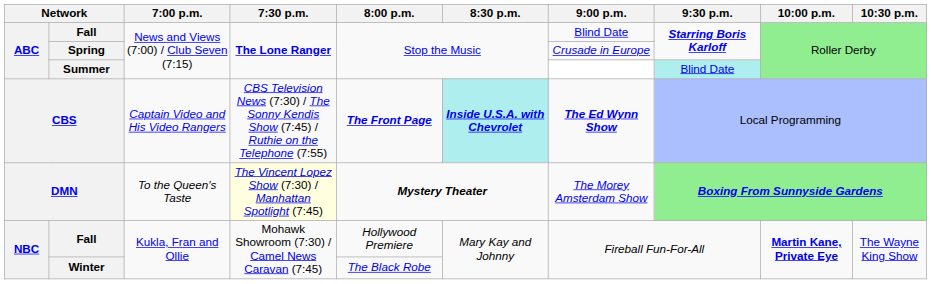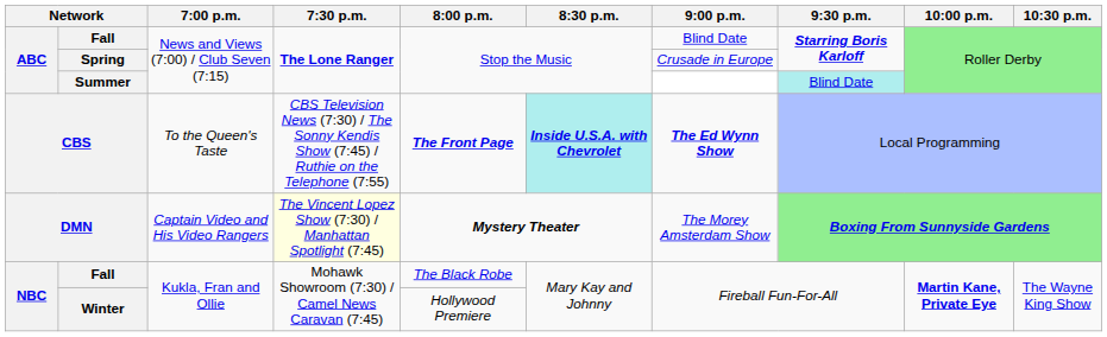 <table class="wikitable" style="width:100%;margin-right:0;text-align:center">
 <tr>
 <th colspan="2" style="width:13%;">Network</th>
 <th style="width:11.5%;">7:00 p.m.</th>
 <th style="width:11.5%;">7:30 p.m.</th>
 <th style="width:11.5%;">8:00 p.m.</th>
 <th style="width:11.5%;">8:30 p.m.</th>
 <th style="width:11.5%;">9:00 p.m.</th>
 <th style="width:11.5%;">9:30 p.m.</th>
 <th style="width:10%;">10:00 p.m.</th>
 <th style="width:10%;">10:30 p.m.</th>
 </tr>
 <tr>
 <th rowspan="3"><a href='#'>ABC</a></th>
 <th>Fall</th>
 <td rowspan="3"><a href='#'>News and Views</a> (7:00) / <a href='#'>Club Seven</a> (7:15)</td>
 <td rowspan="3"><strong><a href='#'>The Lone Ranger</a></strong></td>
 <td colspan="2" rowspan="3"><a href='#'>Stop the Music</a></td>
 <td><a href='#'>Blind Date</a></td>
 <td rowspan="2"><strong><em><a href='#'>Starring Boris Karloff</a></em></strong></td>
 <td colspan="2" rowspan="3" bgcolor="lightgreen">Roller Derby</td>
 </tr>
 <tr>
 <th>Spring</th>
 <td><em><a href='#'>Crusade in Europe</a></em></td>
 </tr>
 <tr>
 <th>Summer</th>
 <td bgcolor="white"></td>
 <td style="background: paleturquoise;"><a href='#'>Blind Date</a></td>
 </tr>
 <tr>
 <th colspan="2"><a href='#'>CBS</a></th>
-<td><em><a href='#'>Captain Video and His Video Rangers</a></em></td>
+<td><em>To the Queen's Taste</em></td>
 <td><em><a href='#'>CBS Television News</a></em> (7:30) / <em><a href='#'>The Sonny Kendis Show</a></em> (7:45) / <em><a href='#'>Ruthie on the Telephone</a></em> (7:55)</td>
 <td><strong><em><a href='#'>The Front Page</a></em></strong></td>
 <td style="background: paleturquoise;"><strong><em><a href='#'>Inside U.S.A. with Chevrolet</a></em></strong></td>
 <td><strong><em><a href='#'>The Ed Wynn Show</a></em></strong></td>
 <td colspan="3" bgcolor="#abbfff">Local Programming</td>
 </tr>
 <tr>
 <th colspan="2"><a href='#'>DMN</a></th>
-<td><em>To the Queen's Taste</em></td>
+<td><em><a href='#'>Captain Video and His Video Rangers</a></em></td>
 <td style="background: lightyellow;"><em><a href='#'>The Vincent Lopez Show</a></em> (7:30) / <em><a href='#'>Manhattan Spotlight</a></em> (7:45)</td>
 <td colspan="2"><strong><em>Mystery Theater</em></strong></td>
 <td><em><a href='#'>The Morey Amsterdam Show</a></em></td>
 <td colspan="3" bgcolor="lightgreen"><strong><em><a href='#'>Boxing From Sunnyside Gardens</a></em></strong></td>
 </tr>
 <tr>
 <th rowspan="2"><a href='#'>NBC</a></th>
 <th>Fall</th>
 <td rowspan="2"><a href='#'>Kukla, Fran and Ollie</a></td>
 <td rowspan="2">Mohawk Showroom (7:30) / <a href='#'>Camel News Caravan</a> (7:45)</td>
-<td><em>Hollywood Premiere</em></td>
+<td><em><a href='#'>The Black Robe</a></em></td>
 <td rowspan="2"><em>Mary Kay and Johnny</em></td>
 <td colspan="2" rowspan="2"><em>Fireball Fun-For-All</em></td>
 <td rowspan="2"><strong><a href='#'>Martin Kane, Private Eye</a></strong></td>
 <td rowspan="2"><a href='#'>The Wayne King Show</a></td>
 </tr>
 <tr>
 <th>Winter</th>
-<td><em><a href='#'>The Black Robe</a></em></td>
+<td><em>Hollywood Premiere</em></td>
 </tr>
 </table>
